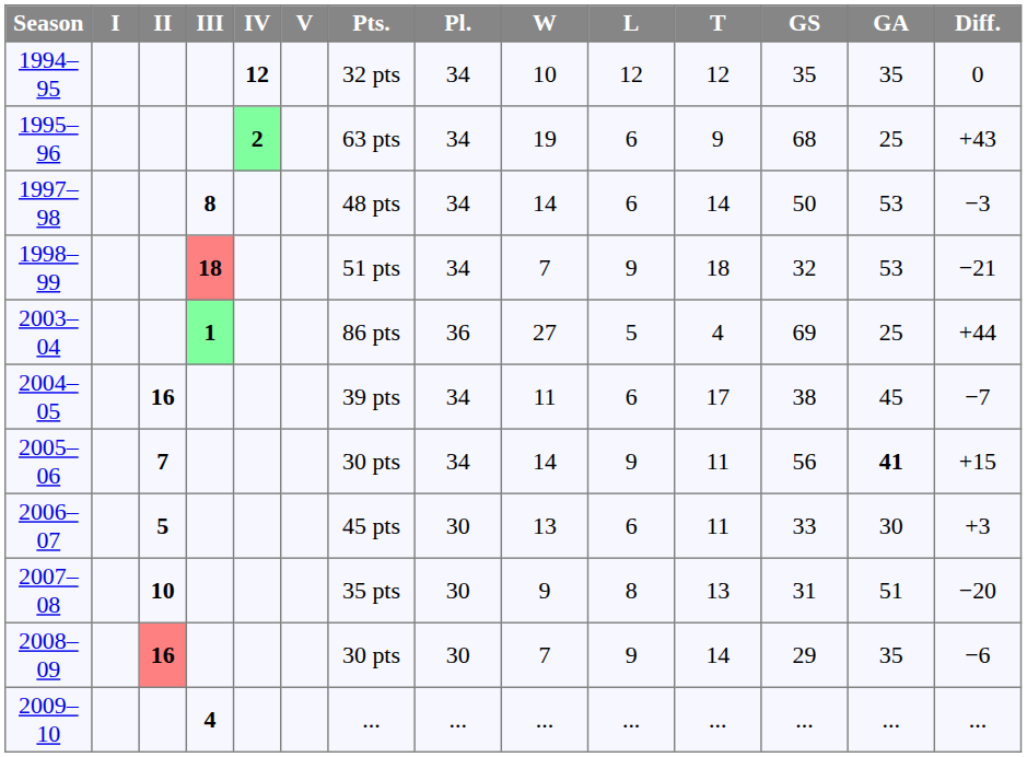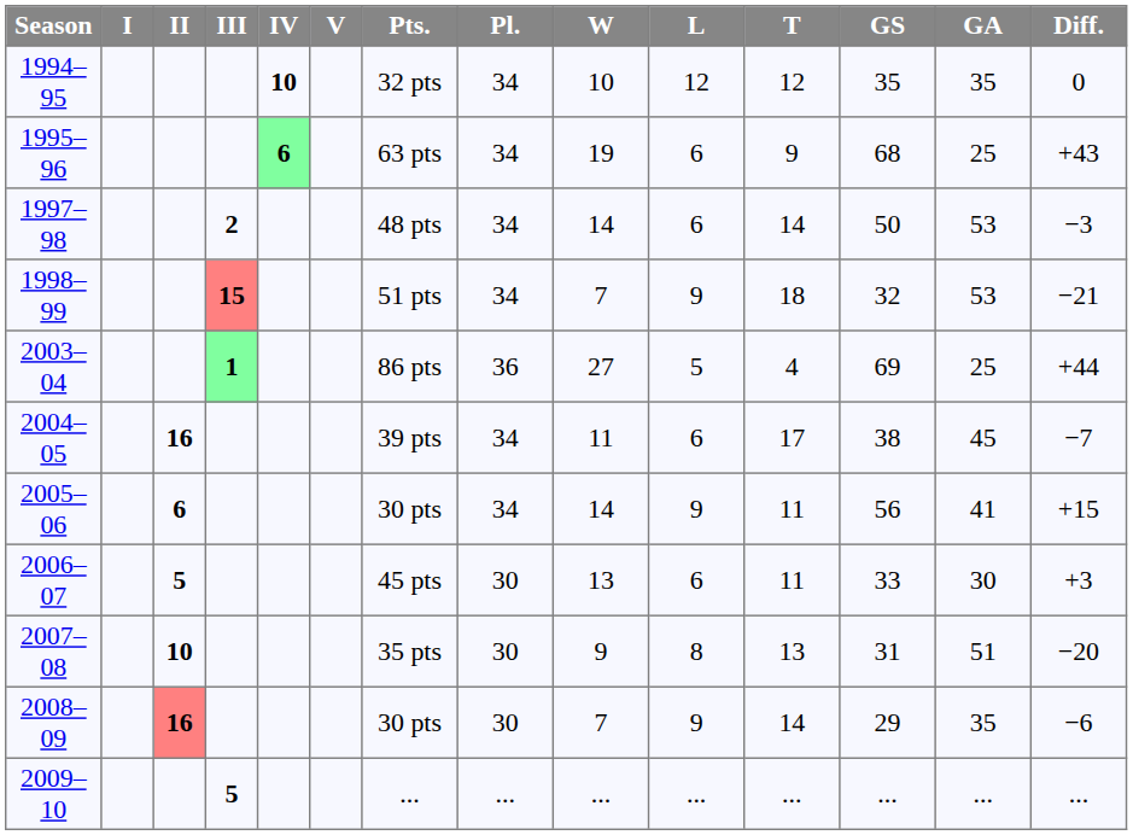 <table bgcolor="#f7f8ff" cellpadding="2" cellspacing="2" border="1" style="font-size: 95%; border: gray solid 1px; border-collapse: collapse; text-align:center">
 <tr bgcolor="#868686" style="color: #ffffff">
 <td width="50" align="center"><strong>Season</strong></td>
 <td width="25" align="center"><strong>I</strong></td>
 <td width="25" align="center"><strong>II</strong></td>
 <td width="25" align="center"><strong>III</strong></td>
 <td width="25" align="center"><strong>IV</strong></td>
 <td width="25" align="center"><strong>V</strong></td>
 <td width="50" align="center"><strong>Pts.</strong></td>
 <td width="50" align="center"><strong>Pl.</strong></td>
 <td width="50" align="center"><strong>W</strong></td>
 <td width="50" align="center"><strong>L</strong></td>
 <td width="50" align="center"><strong>T</strong></td>
 <td width="50" align="center"><strong>GS</strong></td>
 <td width="50" align="center"><strong>GA</strong></td>
 <td width="50" align="center"><strong>Diff.</strong></td>
 </tr>
 <tr>
 <td><a href='#'>1994–95</a></td>
 <td></td>
 <td></td>
 <td></td>
-<td><strong>12</strong></td>
+<td><strong>10</strong></td>
 <td></td>
 <td>32 pts</td>
 <td>34</td>
 <td>10</td>
 <td>12</td>
 <td>12</td>
 <td>35</td>
 <td>35</td>
 <td>0</td>
 </tr>
 <tr>
 <td><a href='#'>1995–96</a></td>
 <td></td>
 <td></td>
 <td></td>
-<td bgcolor="#80FF9F"><strong>2</strong></td>
+<td bgcolor="#80FF9F"><strong>6</strong></td>
 <td></td>
 <td>63 pts</td>
 <td>34</td>
 <td>19</td>
 <td>6</td>
 <td>9</td>
 <td>68</td>
 <td>25</td>
 <td>+43</td>
 </tr>
 <tr>
 <td><a href='#'>1997–98</a></td>
 <td></td>
 <td></td>
-<td><strong>8</strong></td>
+<td><strong>2</strong></td>
 <td></td>
 <td></td>
 <td>48 pts</td>
 <td>34</td>
 <td>14</td>
 <td>6</td>
 <td>14</td>
 <td>50</td>
 <td>53</td>
 <td>−3</td>
 </tr>
 <tr>
 <td><a href='#'>1998–99</a></td>
 <td></td>
 <td></td>
-<td bgcolor="#FF8080"><strong>18</strong></td>
+<td bgcolor="#FF8080"><strong>15</strong></td>
 <td></td>
 <td></td>
 <td>51 pts</td>
 <td>34</td>
 <td>7</td>
 <td>9</td>
 <td>18</td>
 <td>32</td>
 <td>53</td>
 <td>−21</td>
 </tr>
 <tr>
 <td><a href='#'>2003–04</a></td>
 <td></td>
 <td></td>
 <td bgcolor="#80FF9F"><strong>1</strong></td>
 <td></td>
 <td></td>
 <td>86 pts</td>
 <td>36</td>
 <td>27</td>
 <td>5</td>
 <td>4</td>
 <td>69</td>
 <td>25</td>
 <td>+44</td>
 </tr>
 <tr>
 <td><a href='#'>2004–05</a></td>
 <td></td>
 <td><strong>16</strong></td>
 <td></td>
 <td></td>
 <td></td>
 <td>39 pts</td>
 <td>34</td>
 <td>11</td>
 <td>6</td>
 <td>17</td>
 <td>38</td>
 <td>45</td>
 <td>−7</td>
 </tr>
 <tr>
 <td><a href='#'>2005–06</a></td>
 <td></td>
-<td><strong>7</strong></td>
+<td><strong>6</strong></td>
 <td></td>
 <td></td>
 <td></td>
 <td>30 pts</td>
 <td>34</td>
 <td>14</td>
 <td>9</td>
 <td>11</td>
 <td>56</td>
-<td><strong>41</strong></td>
+<td>41</td>
 <td>+15</td>
 </tr>
 <tr>
 <td><a href='#'>2006–07</a></td>
 <td></td>
 <td><strong>5</strong></td>
 <td></td>
 <td></td>
 <td></td>
 <td>45 pts</td>
 <td>30</td>
 <td>13</td>
 <td>6</td>
 <td>11</td>
 <td>33</td>
 <td>30</td>
 <td>+3</td>
 </tr>
 <tr>
 <td><a href='#'>2007–08</a></td>
 <td></td>
 <td><strong>10</strong></td>
 <td></td>
 <td></td>
 <td></td>
 <td>35 pts</td>
 <td>30</td>
 <td>9</td>
 <td>8</td>
 <td>13</td>
 <td>31</td>
 <td>51</td>
 <td>−20</td>
 </tr>
 <tr>
 <td><a href='#'>2008–09</a></td>
 <td></td>
 <td bgcolor="#FF8080"><strong>16</strong></td>
 <td></td>
 <td></td>
 <td></td>
 <td>30 pts</td>
 <td>30</td>
 <td>7</td>
 <td>9</td>
 <td>14</td>
 <td>29</td>
 <td>35</td>
 <td>−6</td>
 </tr>
 <tr>
 <td><a href='#'>2009–10</a></td>
 <td></td>
 <td></td>
-<td><strong>4</strong></td>
+<td><strong>5</strong></td>
 <td></td>
 <td></td>
 <td>...</td>
 <td>...</td>
 <td>...</td>
 <td>...</td>
 <td>...</td>
 <td>...</td>
 <td>...</td>
 <td>...</td>
 </tr>
 </table>
